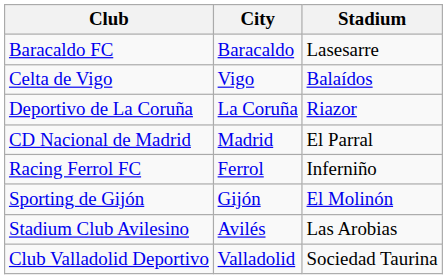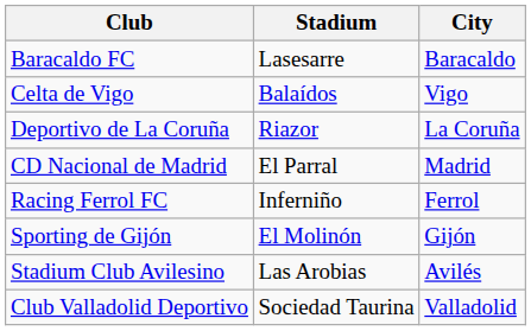 <table class="wikitable sortable" style="text-align: left;">
 <tr>
 <th>Club</th>
+<th>Stadium</th>
 <th>City</th>
-<th>Stadium</th>
 </tr>
 <tr>
 <td><a href='#'>Baracaldo FC</a></td>
+<td>Lasesarre</td>
 <td><a href='#'>Baracaldo</a></td>
-<td>Lasesarre</td>
 </tr>
 <tr>
 <td><a href='#'>Celta de Vigo</a></td>
+<td><a href='#'>Balaídos</a></td>
 <td><a href='#'>Vigo</a></td>
-<td><a href='#'>Balaídos</a></td>
 </tr>
 <tr>
 <td><a href='#'>Deportivo de La Coruña</a></td>
+<td><a href='#'>Riazor</a></td>
 <td><a href='#'>La Coruña</a></td>
-<td><a href='#'>Riazor</a></td>
 </tr>
 <tr>
 <td><a href='#'>CD Nacional de Madrid</a></td>
+<td>El Parral</td>
 <td><a href='#'>Madrid</a></td>
-<td>El Parral</td>
 </tr>
 <tr>
 <td><a href='#'>Racing Ferrol FC</a></td>
+<td>Inferniño</td>
 <td><a href='#'>Ferrol</a></td>
-<td>Inferniño</td>
 </tr>
 <tr>
 <td><a href='#'>Sporting de Gijón</a></td>
+<td><a href='#'>El Molinón</a></td>
 <td><a href='#'>Gijón</a></td>
-<td><a href='#'>El Molinón</a></td>
 </tr>
 <tr>
 <td><a href='#'>Stadium Club Avilesino</a></td>
+<td>Las Arobias</td>
 <td><a href='#'>Avilés</a></td>
-<td>Las Arobias</td>
 </tr>
 <tr>
 <td><a href='#'>Club Valladolid Deportivo</a></td>
+<td>Sociedad Taurina</td>
 <td><a href='#'>Valladolid</a></td>
-<td>Sociedad Taurina</td>
 </tr>
 </table>
